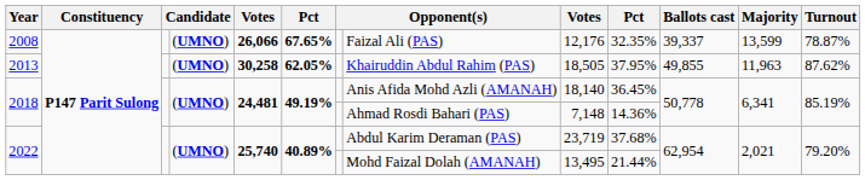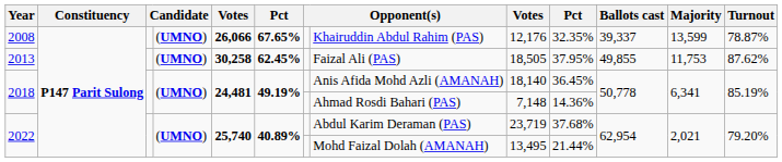 <table class="wikitable" style="margin:0.5em ; font-size:95%">
 <tr>
 <th>Year</th>
 <th>Constituency</th>
 <th colspan=2>Candidate</th>
 <th>Votes</th>
 <th>Pct</th>
 <th colspan=2>Opponent(s)</th>
 <th>Votes</th>
 <th>Pct</th>
 <th>Ballots cast</th>
 <th>Majority</th>
 <th>Turnout</th>
 </tr>
 <tr>
 <td><a href='#'>2008</a></td>
 <td rowspan=6><strong>P147 <a href='#'>Parit Sulong</a></strong></td>
 <td></td>
 <td> (<a href='#'><strong>UMNO</strong></a>)</td>
 <td align="right"><strong>26,066</strong></td>
 <td><strong>67.65%</strong></td>
 <td></td>
-<td>Faizal Ali (<a href='#'>PAS</a>)</td>
+<td><a href='#'>Khairuddin Abdul Rahim</a> (<a href='#'>PAS</a>)</td>
 <td align="right">12,176</td>
 <td>32.35%</td>
 <td>39,337</td>
 <td>13,599</td>
 <td>78.87%</td>
 </tr>
 <tr>
 <td><a href='#'>2013</a></td>
 <td></td>
 <td> (<a href='#'><strong>UMNO</strong></a>)</td>
 <td align="right"><strong>30,258</strong></td>
-<td><strong>62.05%</strong></td>
+<td><strong>62.45%</strong></td>
 <td></td>
-<td><a href='#'>Khairuddin Abdul Rahim</a> (<a href='#'>PAS</a>)</td>
+<td>Faizal Ali (<a href='#'>PAS</a>)</td>
 <td align="right">18,505</td>
 <td>37.95%</td>
 <td>49,855</td>
-<td>11,963</td>
+<td>11,753</td>
 <td>87.62%</td>
 </tr>
 <tr>
 <td rowspan=2><a href='#'>2018</a></td>
 <td rowspan=2 ></td>
 <td rowspan=2> (<a href='#'><strong>UMNO</strong></a>)</td>
 <td rowspan=2 align="right"><strong>24,481</strong></td>
 <td rowspan=2><strong>49.19%</strong></td>
 <td></td>
 <td>Anis Afida Mohd Azli (<a href='#'>AMANAH</a>)</td>
 <td align="right">18,140</td>
 <td>36.45%</td>
 <td rowspan=2>50,778</td>
 <td rowspan=2>6,341</td>
 <td rowspan=2>85.19%</td>
 </tr>
 <tr>
 <td></td>
 <td>Ahmad Rosdi Bahari (<a href='#'>PAS</a>)</td>
 <td align="right">7,148</td>
 <td>14.36%</td>
 </tr>
 <tr>
 <td rowspan="2"><a href='#'>2022</a></td>
 <td rowspan="2" ></td>
 <td rowspan="2"> (<a href='#'><strong>UMNO</strong></a>)</td>
 <td rowspan="2" align="right"><strong>25,740</strong></td>
 <td rowspan="2"><strong>40.89%</strong></td>
 <td bgcolor=></td>
 <td>Abdul Karim Deraman (<a href='#'>PAS</a>)</td>
 <td align="right">23,719</td>
 <td>37.68%</td>
 <td rowspan="2">62,954</td>
 <td rowspan="2">2,021</td>
 <td rowspan="2">79.20%</td>
 </tr>
 <tr>
 <td></td>
 <td>Mohd Faizal Dolah (<a href='#'>AMANAH</a>)</td>
 <td align="right">13,495</td>
 <td>21.44%</td>
 </tr>
 </table>
